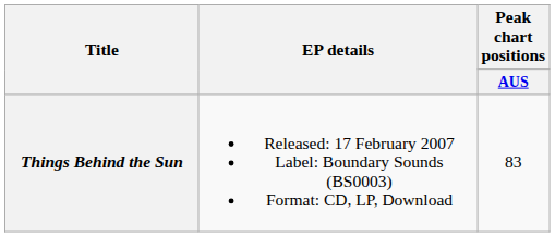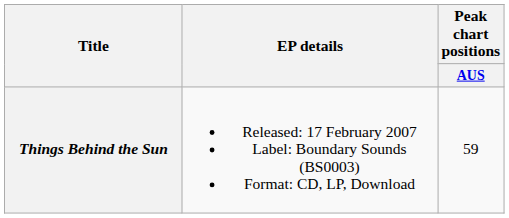 <table class="wikitable plainrowheaders" style="text-align:center;">
 <tr>
 <th scope="col" rowspan="2" style="width:11em;">Title</th>
 <th scope="col" rowspan="2" style="width:16em;">EP details</th>
 <th scope="col" colspan="1">Peak chart positions</th>
 </tr>
 <tr>
 <th scope="col" style="width:3em;font-size:90%;"><a href='#'>AUS</a><br></th>
 </tr>
 <tr>
 <th scope="row"><em>Things Behind the Sun</em></th>
 <td><br><ul><li>Released: 17 February 2007</li><li>Label: Boundary Sounds (BS0003)</li><li>Format: CD, LP, Download</li></ul></td>
-<td>83</td>
+<td>59</td>
 </tr>
 </table>
